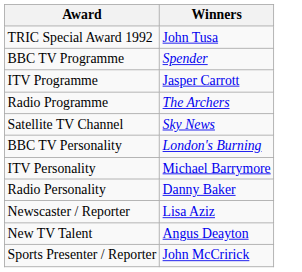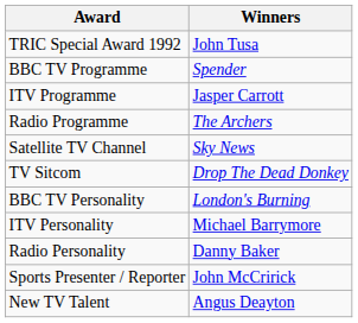 <table class="wikitable">
 <tr>
 <th>Award</th>
 <th>Winners</th>
 </tr>
 <tr>
 <td>TRIC Special Award 1992</td>
 <td><a href='#'>John Tusa</a></td>
 </tr>
 <tr>
 <td>BBC TV Programme</td>
 <td><em><a href='#'>Spender</a></em></td>
 </tr>
 <tr>
 <td>ITV Programme</td>
 <td><a href='#'>Jasper Carrott</a></td>
 </tr>
 <tr>
 <td>Radio Programme</td>
 <td><em><a href='#'>The Archers</a></em></td>
 </tr>
 <tr>
 <td>Satellite TV Channel</td>
 <td><em><a href='#'>Sky News</a></em></td>
 </tr>
 <tr>
+<td>TV Sitcom</td>
+<td><em><a href='#'>Drop The Dead Donkey</a></em></td>
+</tr>
+<tr>
 <td>BBC TV Personality</td>
 <td><em><a href='#'>London's Burning</a></em></td>
 </tr>
 <tr>
 <td>ITV Personality</td>
 <td><a href='#'>Michael Barrymore</a></td>
 </tr>
 <tr>
 <td>Radio Personality</td>
 <td><a href='#'>Danny Baker</a></td>
 </tr>
 <tr>
-<td>Newscaster / Reporter</td>
-<td><a href='#'>Lisa Aziz</a></td>
+<td>Sports Presenter / Reporter</td>
+<td><a href='#'>John McCririck</a></td>
 </tr>
 <tr>
 <td>New TV Talent</td>
 <td><a href='#'>Angus Deayton</a></td>
 </tr>
-<tr>
-<td>Sports Presenter / Reporter</td>
-<td><a href='#'>John McCririck</a></td>
-</tr>
 </table>
